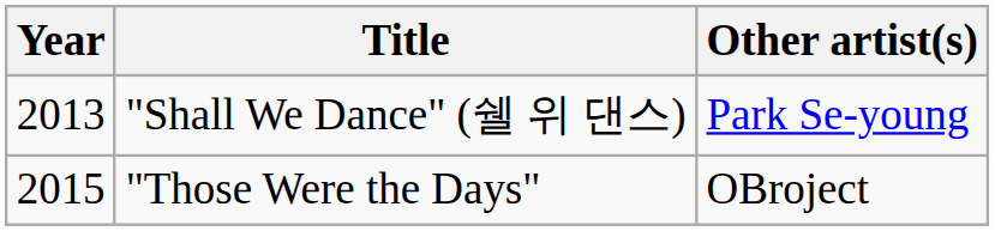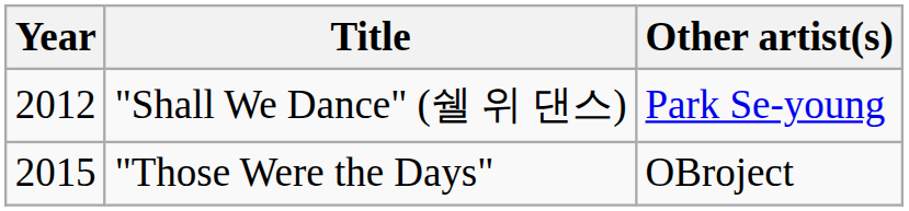 <table class="wikitable">
 <tr>
 <th>Year</th>
 <th>Title</th>
 <th>Other artist(s)</th>
 </tr>
 <tr>
-<td>2013</td>
+<td>2012</td>
 <td>"Shall We Dance" (쉘 위 댄스)</td>
 <td><a href='#'>Park Se-young</a></td>
 </tr>
 <tr>
 <td>2015</td>
 <td>"Those Were the Days"</td>
 <td>OBroject</td>
 </tr>
 </table>
